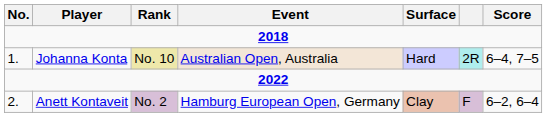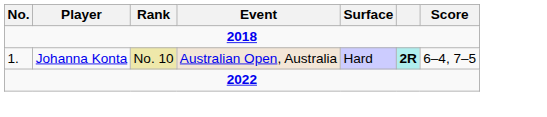 <table class="wikitable sortable">
 <tr>
 <th>No.</th>
 <th>Player</th>
 <th>Rank</th>
 <th>Event</th>
 <th>Surface</th>
 <th></th>
 <th>Score</th>
 </tr>
 <tr>
 <td colspan="7" align="center"><a href='#'><strong>2018</strong></a></td>
 </tr>
 <tr>
 <td>1.</td>
 <td> <a href='#'>Johanna Konta</a></td>
 <td bgcolor="eee8aa">No. 10</td>
 <td bgcolor="f3e6d7"><a href='#'>Australian Open</a>, Australia</td>
 <td bgcolor="CCCCFF">Hard</td>
-<td bgcolor="afeeee">2R</td>
+<td bgcolor="afeeee"><strong>2R</strong></td>
 <td>6–4, 7–5</td>
 </tr>
 <tr>
 <td colspan="7" align="center"><a href='#'><strong>2022</strong></a></td>
 </tr>
-<tr>
-<td>2.</td>
-<td> <a href='#'>Anett Kontaveit</a></td>
-<td bgcolor="thistle">No. 2</td>
-<td><a href='#'>Hamburg European Open</a>, Germany</td>
-<td bgcolor="ebc2af">Clay</td>
-<td bgcolor="thistle">F</td>
-<td>6–2, 6–4</td>
-</tr>
 </table>
